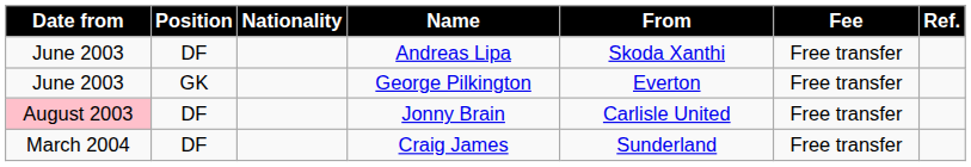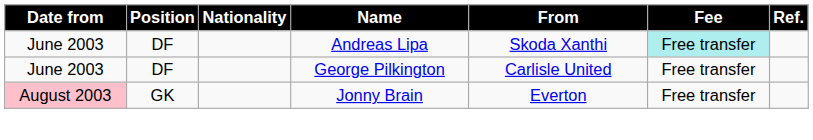 <table class="wikitable" style="text-align:center; font-size:90%; ">
 <tr>
 <th style="background:#000000; color:white; width:100px;">Date from</th>
 <th style="background:#000000; color:white; width:50px;">Position</th>
 <th style="background:#000000; color:white; width:50px;">Nationality</th>
 <th style="background:#000000; color:white; width:150px;">Name</th>
 <th style="background:#000000; color:white; width:150px;">From</th>
 <th style="background:#000000; color:white; width:100px;">Fee</th>
 <th style="background:#000000; color:white; width:25px;">Ref.</th>
 </tr>
 <tr>
 <td>June 2003</td>
 <td>DF</td>
 <td></td>
 <td><a href='#'>Andreas Lipa</a></td>
 <td> <a href='#'>Skoda Xanthi</a></td>
-<td>Free transfer</td>
+<td style="background: paleturquoise;">Free transfer</td>
 <td></td>
 </tr>
 <tr>
 <td>June 2003</td>
-<td>GK</td>
+<td>DF</td>
 <td></td>
 <td><a href='#'>George Pilkington</a></td>
-<td><a href='#'>Everton</a></td>
+<td><a href='#'>Carlisle United</a></td>
 <td>Free transfer</td>
 <td></td>
 </tr>
 <tr>
 <td style="background: pink;">August 2003</td>
-<td>DF</td>
+<td>GK</td>
 <td></td>
 <td><a href='#'>Jonny Brain</a></td>
-<td><a href='#'>Carlisle United</a></td>
-<td>Free transfer</td>
-<td></td>
-</tr>
-<tr>
-<td>March 2004</td>
-<td>DF</td>
-<td></td>
-<td><a href='#'>Craig James</a></td>
-<td><a href='#'>Sunderland</a></td>
+<td><a href='#'>Everton</a></td>
 <td>Free transfer</td>
 <td></td>
 </tr>
 </table>
